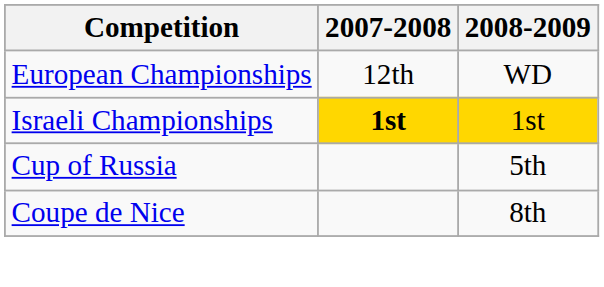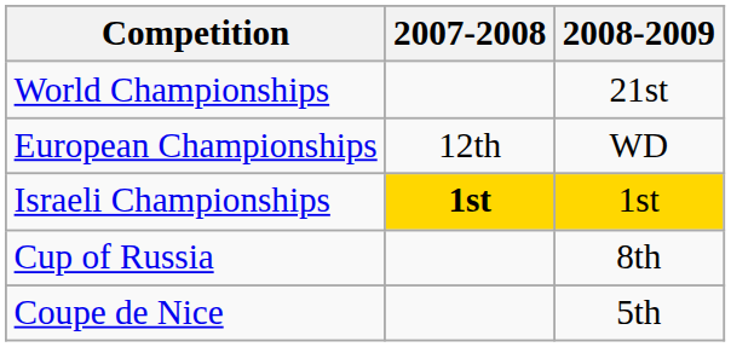 <table class="wikitable">
 <tr>
 <th>Competition</th>
 <th>2007-2008</th>
 <th>2008-2009</th>
+</tr>
+<tr>
+<td><a href='#'>World Championships</a></td>
+<td></td>
+<td align="center">21st</td>
 </tr>
 <tr>
 <td><a href='#'>European Championships</a></td>
 <td align="center">12th</td>
 <td align="center">WD</td>
 </tr>
 <tr>
 <td><a href='#'>Israeli Championships</a></td>
 <td align="center" bgcolor="gold"><strong>1st</strong></td>
 <td align="center" bgcolor="gold">1st</td>
 </tr>
 <tr>
 <td><a href='#'>Cup of Russia</a></td>
 <td></td>
-<td align="center">5th</td>
+<td align="center">8th</td>
 </tr>
 <tr>
 <td><a href='#'>Coupe de Nice</a></td>
 <td></td>
-<td align="center">8th</td>
+<td align="center">5th</td>
 </tr>
 </table>
